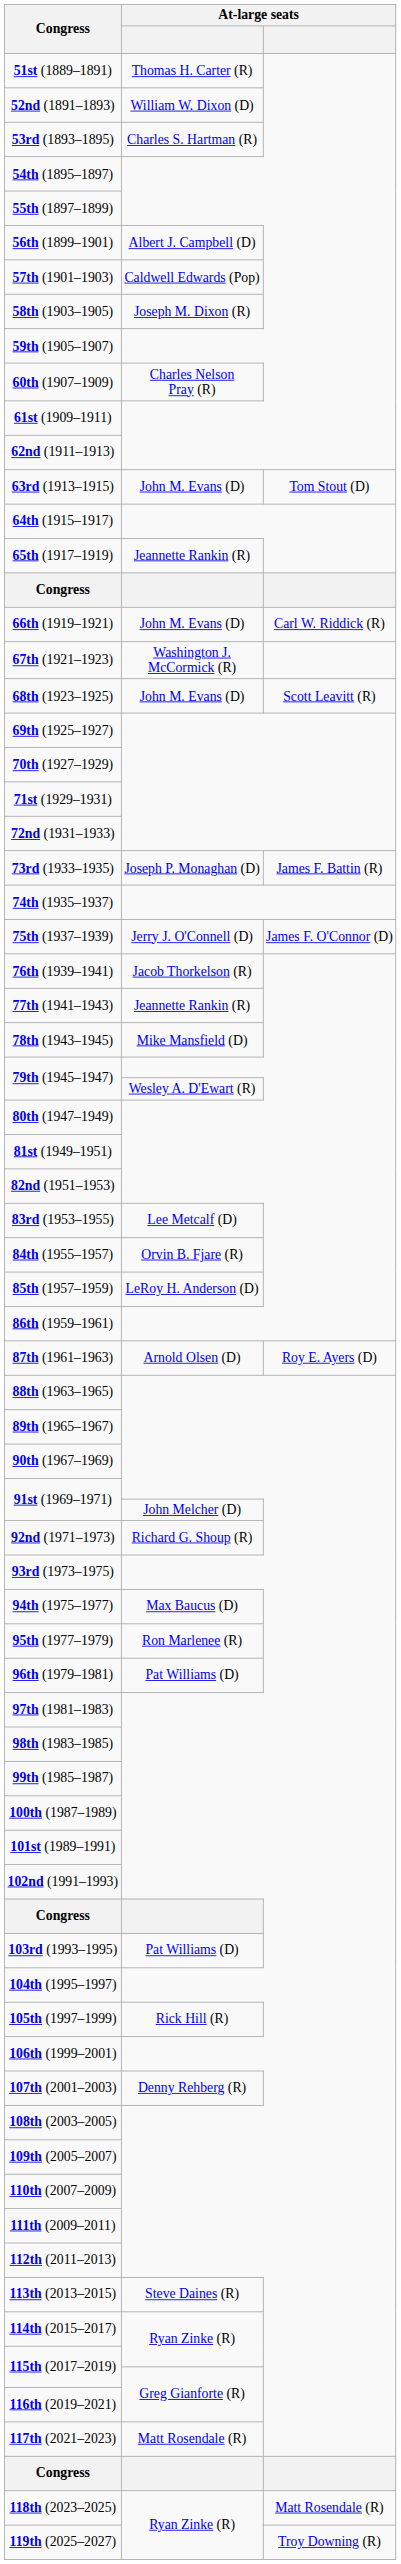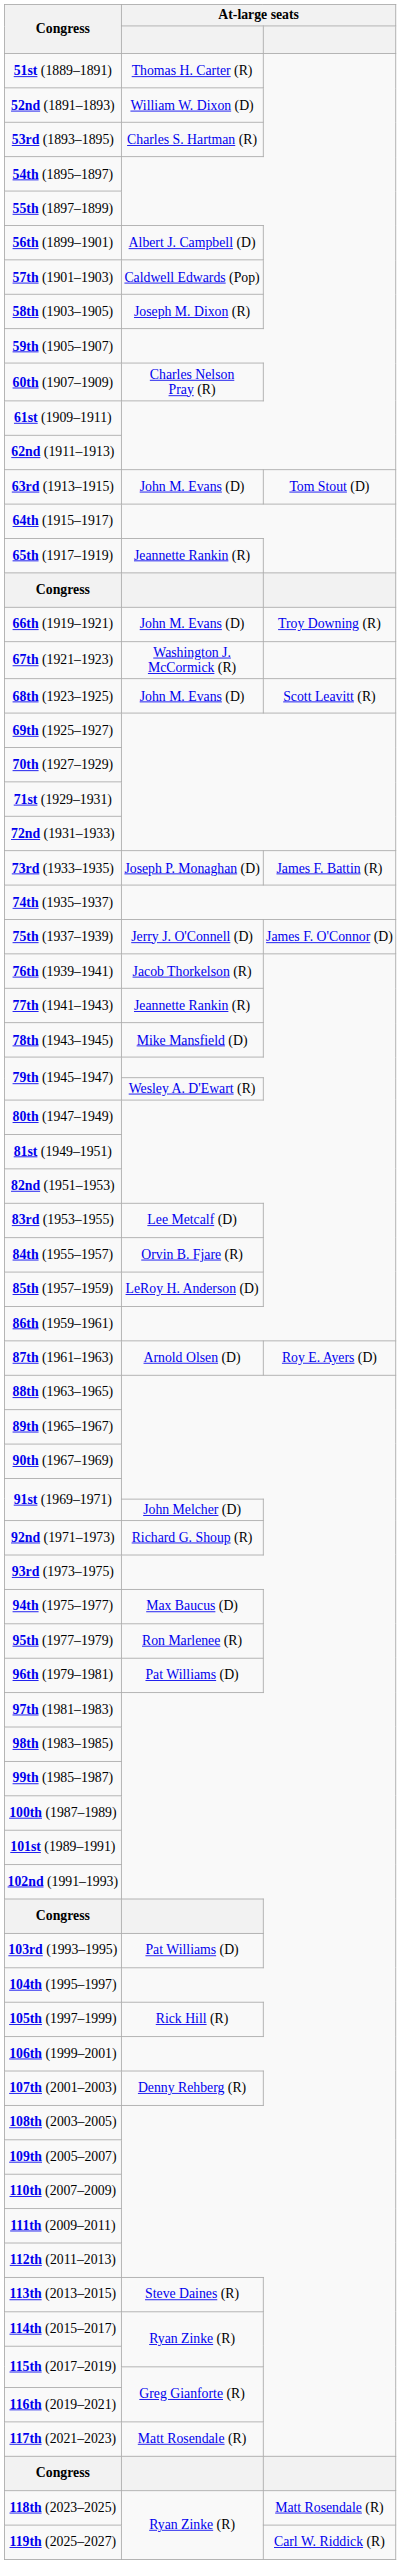 <table class=wikitable style="text-align:center">
 <tr>
 <th rowspan=2>Congress</th>
 <th colspan=2>At-large seats</th>
 </tr>
 <tr style="height:2em">
 <th></th>
 <th></th>
 </tr>
 <tr style="height:2.5em">
 <td><strong><a href='#'>51st</a></strong> (1889–1891)</td>
 <td><a href='#'>Thomas H. Carter</a> (R)</td>
 </tr>
 <tr style="height:2.5em">
 <td><strong><a href='#'>52nd</a></strong> (1891–1893)</td>
 <td><a href='#'>William W. Dixon</a> (D)</td>
 </tr>
 <tr style="height:2.5em">
 <td><strong><a href='#'>53rd</a></strong> (1893–1895)</td>
 <td><a href='#'>Charles S. Hartman</a> (R)</td>
 </tr>
 <tr style="height:2.5em">
 <td><strong><a href='#'>54th</a></strong> (1895–1897)</td>
 </tr>
 <tr style="height:2.5em">
 <td><strong><a href='#'>55th</a></strong> (1897–1899)</td>
 </tr>
 <tr style="height:2.5em">
 <td><strong><a href='#'>56th</a></strong> (1899–1901)</td>
 <td><a href='#'>Albert J. Campbell</a> (D)</td>
 </tr>
 <tr style="height:2.5em">
 <td><strong><a href='#'>57th</a></strong> (1901–1903)</td>
 <td><a href='#'>Caldwell Edwards</a> (Pop)</td>
 </tr>
 <tr style="height:2.5em">
 <td><strong><a href='#'>58th</a></strong> (1903–1905)</td>
 <td><a href='#'>Joseph M. Dixon</a> (R)</td>
 </tr>
 <tr style="height:2.5em">
 <td><strong><a href='#'>59th</a></strong> (1905–1907)</td>
 </tr>
 <tr style="height:2.5em">
 <td><strong><a href='#'>60th</a></strong> (1907–1909)</td>
 <td><a href='#'>Charles Nelson<br>Pray</a> (R)</td>
 </tr>
 <tr style="height:2.5em">
 <td><strong><a href='#'>61st</a></strong> (1909–1911)</td>
 </tr>
 <tr style="height:2.5em">
 <td><strong><a href='#'>62nd</a></strong> (1911–1913)</td>
 </tr>
 <tr style="height:2.5em">
 <td><strong><a href='#'>63rd</a></strong> (1913–1915)</td>
 <td><a href='#'>John M. Evans</a> (D)</td>
 <td><a href='#'>Tom Stout</a> (D)</td>
 </tr>
 <tr style="height:2.5em">
 <td><strong><a href='#'>64th</a></strong> (1915–1917)</td>
 </tr>
 <tr style="height:2.5em">
 <td><strong><a href='#'>65th</a></strong> (1917–1919)</td>
 <td><a href='#'>Jeannette Rankin</a> (R)</td>
 </tr>
 <tr style="height:2.5em">
 <th>Congress</th>
 <th></th>
 <th></th>
 </tr>
 <tr style="height:2.5em">
 <td><strong><a href='#'>66th</a></strong> (1919–1921)</td>
 <td><a href='#'>John M. Evans</a> (D)</td>
-<td><a href='#'>Carl W. Riddick</a> (R)</td>
+<td rowspan=1 ><a href='#'>Troy Downing</a> (R)</td>
 </tr>
 <tr style="height:2.5em">
 <td><strong><a href='#'>67th</a></strong> (1921–1923)</td>
 <td><a href='#'>Washington J.<br>McCormick</a> (R)</td>
 </tr>
 <tr style="height:2.5em">
 <td><strong><a href='#'>68th</a></strong> (1923–1925)</td>
 <td><a href='#'>John M. Evans</a> (D)</td>
 <td><a href='#'>Scott Leavitt</a> (R)</td>
 </tr>
 <tr style="height:2.5em">
 <td><strong><a href='#'>69th</a></strong> (1925–1927)</td>
 </tr>
 <tr style="height:2.5em">
 <td><strong><a href='#'>70th</a></strong> (1927–1929)</td>
 </tr>
 <tr style="height:2.5em">
 <td><strong><a href='#'>71st</a></strong> (1929–1931)</td>
 </tr>
 <tr style="height:2.5em">
 <td><strong><a href='#'>72nd</a></strong> (1931–1933)</td>
 </tr>
 <tr style="height:2.5em">
 <td><strong><a href='#'>73rd</a></strong> (1933–1935)</td>
 <td><a href='#'>Joseph P. Monaghan</a> (D)</td>
 <td><a href='#'>James F. Battin</a> (R)</td>
 </tr>
 <tr style="height:2.5em">
 <td><strong><a href='#'>74th</a></strong> (1935–1937)</td>
 </tr>
 <tr style="height:2.5em">
 <td><strong><a href='#'>75th</a></strong> (1937–1939)</td>
 <td><a href='#'>Jerry J. O'Connell</a> (D)</td>
 <td><a href='#'>James F. O'Connor</a> (D)</td>
 </tr>
 <tr style="height:2.5em">
 <td><strong><a href='#'>76th</a></strong> (1939–1941)</td>
 <td><a href='#'>Jacob Thorkelson</a> (R)</td>
 </tr>
 <tr style="height:2.5em">
 <td><strong><a href='#'>77th</a></strong> (1941–1943)</td>
 <td><a href='#'>Jeannette Rankin</a> (R)</td>
 </tr>
 <tr style="height:2.5em">
 <td><strong><a href='#'>78th</a></strong> (1943–1945)</td>
 <td><a href='#'>Mike Mansfield</a> (D)</td>
 </tr>
 <tr style="height:1.5em">
 <td rowspan=2><strong><a href='#'>79th</a></strong> (1945–1947)</td>
 </tr>
 <tr style="height:1.5em">
 <td><a href='#'>Wesley A. D'Ewart</a> (R)</td>
 </tr>
 <tr style="height:2.5em">
 <td><strong><a href='#'>80th</a></strong> (1947–1949)</td>
 </tr>
 <tr style="height:2.5em">
 <td><strong><a href='#'>81st</a></strong> (1949–1951)</td>
 </tr>
 <tr style="height:2.5em">
 <td><strong><a href='#'>82nd</a></strong> (1951–1953)</td>
 </tr>
 <tr style="height:2.5em">
 <td><strong><a href='#'>83rd</a></strong> (1953–1955)</td>
 <td><a href='#'>Lee Metcalf</a> (D)</td>
 </tr>
 <tr style="height:2.5em">
 <td><strong><a href='#'>84th</a></strong> (1955–1957)</td>
 <td><a href='#'>Orvin B. Fjare</a> (R)</td>
 </tr>
 <tr style="height:2.5em">
 <td><strong><a href='#'>85th</a></strong> (1957–1959)</td>
 <td><a href='#'>LeRoy H. Anderson</a> (D)</td>
 </tr>
 <tr style="height:2.5em">
 <td><strong><a href='#'>86th</a></strong> (1959–1961)</td>
 </tr>
 <tr style="height:2.5em">
 <td><strong><a href='#'>87th</a></strong> (1961–1963)</td>
 <td><a href='#'>Arnold Olsen</a> (D)</td>
 <td><a href='#'>Roy E. Ayers</a> (D)</td>
 </tr>
 <tr style="height:2.5em">
 <td><strong><a href='#'>88th</a></strong> (1963–1965)</td>
 </tr>
 <tr style="height:2.5em">
 <td><strong><a href='#'>89th</a></strong> (1965–1967)</td>
 </tr>
 <tr style="height:2.5em">
 <td><strong><a href='#'>90th</a></strong> (1967–1969)</td>
 </tr>
 <tr style="height:1.5em">
 <td rowspan=2><strong><a href='#'>91st</a></strong> (1969–1971)</td>
 </tr>
 <tr style="height:1.5em">
 <td><a href='#'>John Melcher</a> (D)</td>
 </tr>
 <tr style="height:2.5em">
 <td><strong><a href='#'>92nd</a></strong> (1971–1973)</td>
 <td><a href='#'>Richard G. Shoup</a> (R)</td>
 </tr>
 <tr style="height:2.5em">
 <td><strong><a href='#'>93rd</a></strong> (1973–1975)</td>
 </tr>
 <tr style="height:2.5em">
 <td><strong><a href='#'>94th</a></strong> (1975–1977)</td>
 <td><a href='#'>Max Baucus</a> (D)</td>
 </tr>
 <tr style="height:2.5em">
 <td><strong><a href='#'>95th</a></strong> (1977–1979)</td>
 <td><a href='#'>Ron Marlenee</a> (R)</td>
 </tr>
 <tr style="height:2.5em">
 <td><strong><a href='#'>96th</a></strong> (1979–1981)</td>
 <td><a href='#'>Pat Williams</a> (D)</td>
 </tr>
 <tr style="height:2.5em">
 <td><strong><a href='#'>97th</a></strong> (1981–1983)</td>
 </tr>
 <tr style="height:2.5em">
 <td><strong><a href='#'>98th</a></strong> (1983–1985)</td>
 </tr>
 <tr style="height:2.5em">
 <td><strong><a href='#'>99th</a></strong> (1985–1987)</td>
 </tr>
 <tr style="height:2.5em">
 <td><strong><a href='#'>100th</a></strong> (1987–1989)</td>
 </tr>
 <tr style="height:2.5em">
 <td><strong><a href='#'>101st</a></strong> (1989–1991)</td>
 </tr>
 <tr style="height:2.5em">
 <td><strong><a href='#'>102nd</a></strong> (1991–1993)</td>
 </tr>
 <tr style="height:2.5em">
 <th>Congress</th>
 <th></th>
 </tr>
 <tr style="height:2.5em">
 <td><strong><a href='#'>103rd</a></strong> (1993–1995)</td>
 <td><a href='#'>Pat Williams</a> (D)</td>
 </tr>
 <tr style="height:2.5em">
 <td><strong><a href='#'>104th</a></strong> (1995–1997)</td>
 </tr>
 <tr style="height:2.5em">
 <td><strong><a href='#'>105th</a></strong> (1997–1999)</td>
 <td><a href='#'>Rick Hill</a> (R)</td>
 </tr>
 <tr style="height:2.5em">
 <td><strong><a href='#'>106th</a></strong> (1999–2001)</td>
 </tr>
 <tr style="height:2.5em">
 <td><strong><a href='#'>107th</a></strong> (2001–2003)</td>
 <td><a href='#'>Denny Rehberg</a> (R)</td>
 </tr>
 <tr style="height:2.5em">
 <td><strong><a href='#'>108th</a></strong> (2003–2005)</td>
 </tr>
 <tr style="height:2.5em">
 <td><strong><a href='#'>109th</a></strong> (2005–2007)</td>
 </tr>
 <tr style="height:2.5em">
 <td><strong><a href='#'>110th</a></strong> (2007–2009)</td>
 </tr>
 <tr style="height:2.5em">
 <td><strong><a href='#'>111th</a></strong> (2009–2011)</td>
 </tr>
 <tr style="height:2.5em">
 <td><strong><a href='#'>112th</a></strong> (2011–2013)</td>
 </tr>
 <tr style="height:2.5em">
 <td><strong><a href='#'>113th</a></strong> (2013–2015)</td>
 <td><a href='#'>Steve Daines</a> (R)</td>
 </tr>
 <tr style="height:2.5em">
 <td><strong><a href='#'>114th</a></strong> (2015–2017)</td>
 <td rowspan=2 ><a href='#'>Ryan Zinke</a> (R)</td>
 </tr>
 <tr style="height:1.5em">
 <td rowspan=2><strong><a href='#'>115th</a></strong> (2017–2019)</td>
 </tr>
 <tr style="height:1.5em">
 <td rowspan=2 ><a href='#'>Greg Gianforte</a> (R)</td>
 </tr>
 <tr style="height:2.5em">
 <td><strong><a href='#'>116th</a></strong> (2019–2021)</td>
 </tr>
 <tr style="height:2.5em">
 <td><strong><a href='#'>117th</a></strong> (2021–2023)</td>
 <td rowspan=1 ><a href='#'>Matt Rosendale</a> (R)</td>
 </tr>
 <tr style="height:2.5em">
 <th>Congress</th>
 <th></th>
 <th></th>
 </tr>
 <tr style="height:2.5em">
 <td><strong><a href='#'>118th</a></strong> (2023–2025)</td>
 <td rowspan=2 ><a href='#'>Ryan Zinke</a> (R)</td>
 <td rowspan=1 ><a href='#'>Matt Rosendale</a> (R)</td>
 </tr>
 <tr style="height:2.5em">
 <td><strong><a href='#'>119th</a></strong> (2025–2027)</td>
-<td rowspan=1 ><a href='#'>Troy Downing</a> (R)</td>
+<td><a href='#'>Carl W. Riddick</a> (R)</td>
 </tr>
 </table>
